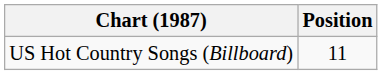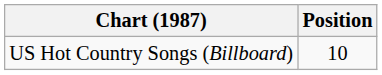 <table class="wikitable">
 <tr>
 <th>Chart (1987)</th>
 <th>Position</th>
 </tr>
 <tr>
 <td>US Hot Country Songs (<em>Billboard</em>)</td>
-<td align="center">11</td>
+<td align="center">10</td>
 </tr>
 </table>
